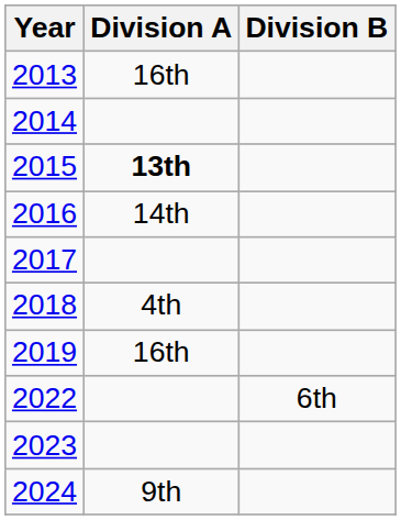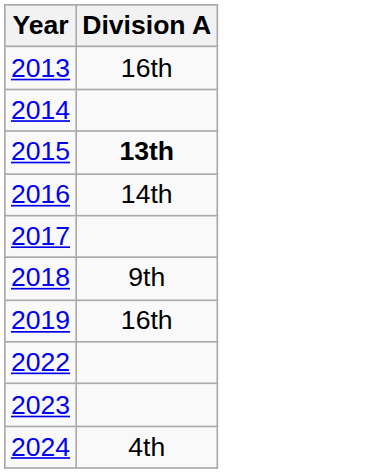 <table class="wikitable" style="text-align:center">
 <tr>
 <th>Year</th>
 <th>Division A</th>
-<th>Division B</th>
 </tr>
 <tr>
 <td><a href='#'>2013</a></td>
 <td>16th</td>
-<td></td>
 </tr>
 <tr>
 <td><a href='#'>2014</a></td>
-<td></td>
 <td></td>
 </tr>
 <tr>
 <td><a href='#'>2015</a></td>
 <td><strong>13th</strong></td>
-<td></td>
 </tr>
 <tr>
 <td><a href='#'>2016</a></td>
 <td>14th</td>
-<td></td>
 </tr>
 <tr>
 <td><a href='#'>2017</a></td>
 <td></td>
-<td></td>
 </tr>
 <tr>
 <td><a href='#'>2018</a></td>
-<td>4th</td>
-<td></td>
+<td>9th</td>
 </tr>
 <tr>
 <td><a href='#'>2019</a></td>
 <td>16th</td>
-<td></td>
 </tr>
 <tr>
 <td><a href='#'>2022</a></td>
 <td></td>
-<td>6th</td>
 </tr>
 <tr>
 <td><a href='#'>2023</a></td>
 <td></td>
-<td></td>
 </tr>
 <tr>
 <td><a href='#'>2024</a></td>
-<td>9th</td>
-<td></td>
+<td>4th</td>
 </tr>
 </table>
